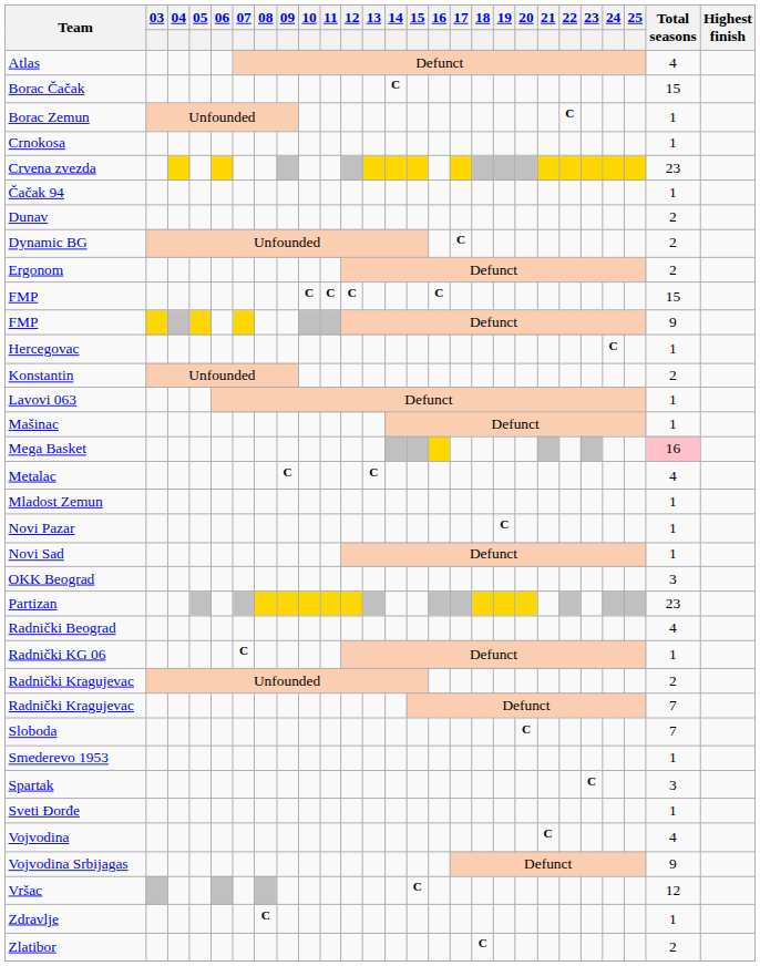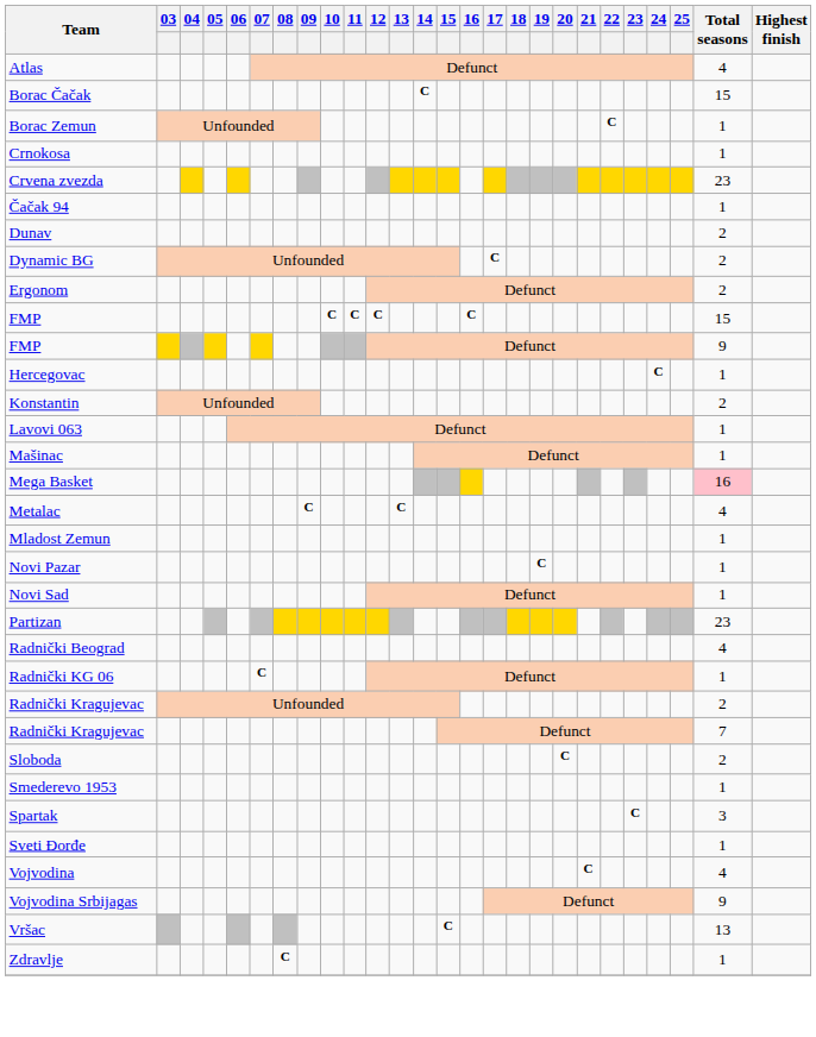 <table class="wikitable sortable" style="text-align:center; font-size:90%;;">
 <tr>
 <th rowspan="2" style="width:130px;">Team</th>
 <th><a href='#'>03</a></th>
 <th><a href='#'>04</a></th>
 <th><a href='#'>05</a></th>
 <th><a href='#'>06</a></th>
 <th><a href='#'>07</a></th>
 <th><a href='#'>08</a></th>
 <th><a href='#'>09</a></th>
 <th><a href='#'>10</a></th>
 <th><a href='#'>11</a></th>
 <th><a href='#'>12</a></th>
 <th><a href='#'>13</a></th>
 <th><a href='#'>14</a></th>
 <th><a href='#'>15</a></th>
 <th><a href='#'>16</a></th>
 <th><a href='#'>17</a></th>
 <th><a href='#'>18</a></th>
 <th><a href='#'>19</a></th>
 <th><a href='#'>20</a></th>
 <th><a href='#'>21</a></th>
 <th><a href='#'>22</a></th>
 <th><a href='#'>23</a></th>
 <th><a href='#'>24</a></th>
 <th><a href='#'>25</a></th>
 <th rowspan="2">Total<br>seasons</th>
 <th rowspan="2">Highest<br>finish</th>
 </tr>
 <tr style="text-align:center; height:20px;">
 <th scope=row></th>
 <th></th>
 <th></th>
 <th></th>
 <th></th>
 <th></th>
 <th></th>
 <th></th>
 <th></th>
 <th></th>
 <th></th>
 <th></th>
 <th></th>
 <th></th>
 <th></th>
 <th></th>
 <th></th>
 <th></th>
 <th></th>
 <th></th>
 <th></th>
 <th></th>
 <th></th>
 </tr>
 <tr>
 <td align=left><a href='#'>Atlas</a></td>
 <td></td>
 <td></td>
 <td></td>
 <td></td>
 <td style="background:#FBCEB1" colspan=19>Defunct</td>
 <td>4</td>
 <td></td>
 </tr>
 <tr>
 <td align=left><a href='#'>Borac Čačak</a></td>
 <td></td>
 <td></td>
 <td></td>
 <td></td>
 <td></td>
 <td></td>
 <td></td>
 <td></td>
 <td></td>
 <td></td>
 <td></td>
 <td><sup><strong>C</strong></sup></td>
 <td></td>
 <td></td>
 <td></td>
 <td></td>
 <td></td>
 <td></td>
 <td></td>
 <td></td>
 <td></td>
 <td></td>
 <td></td>
 <td>15</td>
 <td></td>
 </tr>
 <tr>
 <td align=left><a href='#'>Borac Zemun</a></td>
 <td style="background:#FBCEB1" colspan=7>Unfounded</td>
 <td></td>
 <td></td>
 <td></td>
 <td></td>
 <td></td>
 <td></td>
 <td></td>
 <td></td>
 <td></td>
 <td></td>
 <td></td>
 <td></td>
 <td><sup><strong>C</strong></sup></td>
 <td></td>
 <td></td>
 <td></td>
 <td>1</td>
 <td></td>
 </tr>
 <tr>
 <td align=left><a href='#'>Crnokosa</a></td>
 <td></td>
 <td></td>
 <td></td>
 <td></td>
 <td></td>
 <td></td>
 <td></td>
 <td></td>
 <td></td>
 <td></td>
 <td></td>
 <td></td>
 <td></td>
 <td></td>
 <td></td>
 <td></td>
 <td></td>
 <td></td>
 <td></td>
 <td></td>
 <td></td>
 <td></td>
 <td></td>
 <td>1</td>
 <td></td>
 </tr>
 <tr>
 <td align=left><a href='#'>Crvena zvezda</a></td>
 <td></td>
 <td bgcolor=gold></td>
 <td></td>
 <td bgcolor=gold></td>
 <td></td>
 <td></td>
 <td bgcolor=silver></td>
 <td></td>
 <td></td>
 <td bgcolor=silver></td>
 <td bgcolor=gold></td>
 <td bgcolor=gold></td>
 <td bgcolor=gold></td>
 <td></td>
 <td bgcolor=gold></td>
 <td bgcolor=silver></td>
 <td bgcolor=silver></td>
 <td bgcolor=silver></td>
 <td bgcolor=gold></td>
 <td bgcolor=gold></td>
 <td bgcolor=gold></td>
 <td bgcolor=gold></td>
 <td bgcolor=gold></td>
 <td>23</td>
 <td></td>
 </tr>
 <tr>
 <td align=left><a href='#'>Čačak 94</a></td>
 <td></td>
 <td></td>
 <td></td>
 <td></td>
 <td></td>
 <td></td>
 <td></td>
 <td></td>
 <td></td>
 <td></td>
 <td></td>
 <td></td>
 <td></td>
 <td></td>
 <td></td>
 <td></td>
 <td></td>
 <td></td>
 <td></td>
 <td></td>
 <td></td>
 <td></td>
 <td></td>
 <td>1</td>
 <td></td>
 </tr>
 <tr>
 <td align=left><a href='#'>Dunav</a></td>
 <td></td>
 <td></td>
 <td></td>
 <td></td>
 <td></td>
 <td></td>
 <td></td>
 <td></td>
 <td></td>
 <td></td>
 <td></td>
 <td></td>
 <td></td>
 <td></td>
 <td></td>
 <td></td>
 <td></td>
 <td></td>
 <td></td>
 <td></td>
 <td></td>
 <td></td>
 <td></td>
 <td>2</td>
 <td></td>
 </tr>
 <tr>
 <td align=left><a href='#'>Dynamic BG</a></td>
 <td style="background:#FBCEB1" colspan=13>Unfounded</td>
 <td></td>
 <td><sup><strong>C</strong></sup></td>
 <td></td>
 <td></td>
 <td></td>
 <td></td>
 <td></td>
 <td></td>
 <td></td>
 <td></td>
 <td>2</td>
 <td></td>
 </tr>
 <tr>
 <td align=left><a href='#'>Ergonom</a></td>
 <td></td>
 <td></td>
 <td></td>
 <td></td>
 <td></td>
 <td></td>
 <td></td>
 <td></td>
 <td></td>
 <td style="background:#FBCEB1" colspan=14>Defunct</td>
 <td>2</td>
 <td></td>
 </tr>
 <tr>
 <td align=left><a href='#'>FMP</a></td>
 <td></td>
 <td></td>
 <td></td>
 <td></td>
 <td></td>
 <td></td>
 <td></td>
 <td><sup><strong>C</strong></sup></td>
 <td><sup><strong>C</strong></sup></td>
 <td><sup><strong>C</strong></sup></td>
 <td></td>
 <td></td>
 <td></td>
 <td><sup><strong>C</strong></sup></td>
 <td></td>
 <td></td>
 <td></td>
 <td></td>
 <td></td>
 <td></td>
 <td></td>
 <td></td>
 <td></td>
 <td>15</td>
 <td></td>
 </tr>
 <tr>
 <td align=left><a href='#'>FMP</a></td>
 <td bgcolor=gold></td>
 <td bgcolor=silver></td>
 <td bgcolor=gold></td>
 <td></td>
 <td bgcolor=gold></td>
 <td></td>
 <td></td>
 <td bgcolor=silver></td>
 <td bgcolor=silver></td>
 <td style="background:#FBCEB1" colspan=14>Defunct</td>
 <td>9</td>
 <td></td>
 </tr>
 <tr>
 <td align=left><a href='#'>Hercegovac</a></td>
 <td></td>
 <td></td>
 <td></td>
 <td></td>
 <td></td>
 <td></td>
 <td></td>
 <td></td>
 <td></td>
 <td></td>
 <td></td>
 <td></td>
 <td></td>
 <td></td>
 <td></td>
 <td></td>
 <td></td>
 <td></td>
 <td></td>
 <td></td>
 <td></td>
 <td><sup><strong>C</strong></sup></td>
 <td></td>
 <td>1</td>
 <td></td>
 </tr>
 <tr>
 <td align=left><a href='#'>Konstantin</a></td>
 <td style="background:#FBCEB1" colspan=7>Unfounded</td>
 <td></td>
 <td></td>
 <td></td>
 <td></td>
 <td></td>
 <td></td>
 <td></td>
 <td></td>
 <td></td>
 <td></td>
 <td></td>
 <td></td>
 <td></td>
 <td></td>
 <td></td>
 <td></td>
 <td>2</td>
 <td></td>
 </tr>
 <tr>
 <td align=left><a href='#'>Lavovi 063</a></td>
 <td></td>
 <td></td>
 <td></td>
 <td style="background:#FBCEB1" colspan=20>Defunct</td>
 <td>1</td>
 <td></td>
 </tr>
 <tr>
 <td align=left><a href='#'>Mašinac</a></td>
 <td></td>
 <td></td>
 <td></td>
 <td></td>
 <td></td>
 <td></td>
 <td></td>
 <td></td>
 <td></td>
 <td></td>
 <td></td>
 <td style="background:#FBCEB1" colspan=12>Defunct</td>
 <td>1</td>
 <td></td>
 </tr>
 <tr>
 <td align=left><a href='#'>Mega Basket</a></td>
 <td></td>
 <td></td>
 <td></td>
 <td></td>
 <td></td>
 <td></td>
 <td></td>
 <td></td>
 <td></td>
 <td></td>
 <td></td>
 <td bgcolor=silver></td>
 <td bgcolor=silver></td>
 <td bgcolor=gold></td>
 <td></td>
 <td></td>
 <td></td>
 <td></td>
 <td bgcolor=silver></td>
 <td></td>
 <td bgcolor=silver></td>
 <td></td>
 <td></td>
 <td style="background: pink;">16</td>
 <td></td>
 </tr>
 <tr>
 <td align=left><a href='#'>Metalac</a></td>
 <td></td>
 <td></td>
 <td></td>
 <td></td>
 <td></td>
 <td></td>
 <td><sup><strong>C</strong></sup></td>
 <td></td>
 <td></td>
 <td></td>
 <td><sup><strong>C</strong></sup></td>
 <td></td>
 <td></td>
 <td></td>
 <td></td>
 <td></td>
 <td></td>
 <td></td>
 <td></td>
 <td></td>
 <td></td>
 <td></td>
 <td></td>
 <td>4</td>
 <td></td>
 </tr>
 <tr>
 <td align=left><a href='#'>Mladost Zemun</a></td>
 <td></td>
 <td></td>
 <td></td>
 <td></td>
 <td></td>
 <td></td>
 <td></td>
 <td></td>
 <td></td>
 <td></td>
 <td></td>
 <td></td>
 <td></td>
 <td></td>
 <td></td>
 <td></td>
 <td></td>
 <td></td>
 <td></td>
 <td></td>
 <td></td>
 <td></td>
 <td></td>
 <td>1</td>
 <td></td>
 </tr>
 <tr>
 <td align=left><a href='#'>Novi Pazar</a></td>
 <td></td>
 <td></td>
 <td></td>
 <td></td>
 <td></td>
 <td></td>
 <td></td>
 <td></td>
 <td></td>
 <td></td>
 <td></td>
 <td></td>
 <td></td>
 <td></td>
 <td></td>
 <td></td>
 <td><sup><strong>C</strong></sup></td>
 <td></td>
 <td></td>
 <td></td>
 <td></td>
 <td></td>
 <td></td>
 <td>1</td>
 <td></td>
 </tr>
 <tr>
 <td align=left><a href='#'>Novi Sad</a></td>
 <td></td>
 <td></td>
 <td></td>
 <td></td>
 <td></td>
 <td></td>
 <td></td>
 <td></td>
 <td></td>
 <td style="background:#FBCEB1" colspan=14>Defunct</td>
 <td>1</td>
 <td></td>
 </tr>
 <tr>
-<td align=left><a href='#'>OKK Beograd</a></td>
-<td></td>
-<td></td>
-<td></td>
-<td></td>
-<td></td>
-<td></td>
-<td></td>
-<td></td>
-<td></td>
-<td></td>
-<td></td>
-<td></td>
-<td></td>
-<td></td>
-<td></td>
-<td></td>
-<td></td>
-<td></td>
-<td></td>
-<td></td>
-<td></td>
-<td></td>
-<td></td>
-<td>3</td>
-<td></td>
-</tr>
-<tr>
 <td align=left><a href='#'>Partizan</a></td>
 <td></td>
 <td></td>
 <td bgcolor=silver></td>
 <td></td>
 <td bgcolor=silver></td>
 <td bgcolor=gold></td>
 <td bgcolor=gold></td>
 <td bgcolor=gold></td>
 <td bgcolor=gold></td>
 <td bgcolor=gold></td>
 <td bgcolor=silver></td>
 <td></td>
 <td></td>
 <td bgcolor=silver></td>
 <td bgcolor=silver></td>
 <td bgcolor=gold></td>
 <td bgcolor=gold></td>
 <td bgcolor=gold></td>
 <td></td>
 <td bgcolor=silver></td>
 <td></td>
 <td bgcolor=silver></td>
 <td bgcolor=silver></td>
 <td>23</td>
 <td></td>
 </tr>
 <tr>
 <td align=left><a href='#'>Radnički Beograd</a></td>
 <td></td>
 <td></td>
 <td></td>
 <td></td>
 <td></td>
 <td></td>
 <td></td>
 <td></td>
 <td></td>
 <td></td>
 <td></td>
 <td></td>
 <td></td>
 <td></td>
 <td></td>
 <td></td>
 <td></td>
 <td></td>
 <td></td>
 <td></td>
 <td></td>
 <td></td>
 <td></td>
 <td>4</td>
 <td></td>
 </tr>
 <tr>
 <td align=left><a href='#'>Radnički KG 06</a></td>
 <td></td>
 <td></td>
 <td></td>
 <td></td>
 <td><sup><strong>C</strong></sup></td>
 <td></td>
 <td></td>
 <td></td>
 <td></td>
 <td style="background:#FBCEB1" colspan=14>Defunct</td>
 <td>1</td>
 <td></td>
 </tr>
 <tr>
 <td align=left><a href='#'>Radnički Kragujevac</a></td>
 <td style="background:#FBCEB1" colspan=13>Unfounded</td>
 <td></td>
 <td></td>
 <td></td>
 <td></td>
 <td></td>
 <td></td>
 <td></td>
 <td></td>
 <td></td>
 <td></td>
 <td>2</td>
 <td></td>
 </tr>
 <tr>
 <td align=left><a href='#'>Radnički Kragujevac</a></td>
 <td></td>
 <td></td>
 <td></td>
 <td></td>
 <td></td>
 <td></td>
 <td></td>
 <td></td>
 <td></td>
 <td></td>
 <td></td>
 <td></td>
 <td style="background:#FBCEB1" colspan=11>Defunct</td>
 <td>7</td>
 <td></td>
 </tr>
 <tr>
 <td align=left><a href='#'>Sloboda</a></td>
 <td></td>
 <td></td>
 <td></td>
 <td></td>
 <td></td>
 <td></td>
 <td></td>
 <td></td>
 <td></td>
 <td></td>
 <td></td>
 <td></td>
 <td></td>
 <td></td>
 <td></td>
 <td></td>
 <td></td>
 <td><sup><strong>C</strong></sup></td>
 <td></td>
 <td></td>
 <td></td>
 <td></td>
 <td></td>
-<td>7</td>
+<td>2</td>
 <td></td>
 </tr>
 <tr>
 <td align=left><a href='#'>Smederevo 1953</a></td>
 <td></td>
 <td></td>
 <td></td>
 <td></td>
 <td></td>
 <td></td>
 <td></td>
 <td></td>
 <td></td>
 <td></td>
 <td></td>
 <td></td>
 <td></td>
 <td></td>
 <td></td>
 <td></td>
 <td></td>
 <td></td>
 <td></td>
 <td></td>
 <td></td>
 <td></td>
 <td></td>
 <td>1</td>
 <td></td>
 </tr>
 <tr>
 <td align=left><a href='#'>Spartak</a></td>
 <td></td>
 <td></td>
 <td></td>
 <td></td>
 <td></td>
 <td></td>
 <td></td>
 <td></td>
 <td></td>
 <td></td>
 <td></td>
 <td></td>
 <td></td>
 <td></td>
 <td></td>
 <td></td>
 <td></td>
 <td></td>
 <td></td>
 <td></td>
 <td><sup><strong>C</strong></sup></td>
 <td></td>
 <td></td>
 <td>3</td>
 <td></td>
 </tr>
 <tr>
 <td align=left><a href='#'>Sveti Đorđe</a></td>
 <td></td>
 <td></td>
 <td></td>
 <td></td>
 <td></td>
 <td></td>
 <td></td>
 <td></td>
 <td></td>
 <td></td>
 <td></td>
 <td></td>
 <td></td>
 <td></td>
 <td></td>
 <td></td>
 <td></td>
 <td></td>
 <td></td>
 <td></td>
 <td></td>
 <td></td>
 <td></td>
 <td>1</td>
 <td></td>
 </tr>
 <tr>
 <td align=left><a href='#'>Vojvodina</a></td>
 <td></td>
 <td></td>
 <td></td>
 <td></td>
 <td></td>
 <td></td>
 <td></td>
 <td></td>
 <td></td>
 <td></td>
 <td></td>
 <td></td>
 <td></td>
 <td></td>
 <td></td>
 <td></td>
 <td></td>
 <td></td>
 <td><sup><strong>C</strong></sup></td>
 <td></td>
 <td></td>
 <td></td>
 <td></td>
 <td>4</td>
 <td></td>
 </tr>
 <tr>
 <td align=left><a href='#'>Vojvodina Srbijagas</a></td>
 <td></td>
 <td></td>
 <td></td>
 <td></td>
 <td></td>
 <td></td>
 <td></td>
 <td></td>
 <td></td>
 <td></td>
 <td></td>
 <td></td>
 <td></td>
 <td></td>
 <td style="background:#FBCEB1" colspan=9>Defunct</td>
 <td>9</td>
 <td></td>
 </tr>
 <tr>
 <td align=left><a href='#'>Vršac</a></td>
 <td bgcolor=silver></td>
 <td></td>
 <td></td>
 <td bgcolor=silver></td>
 <td></td>
 <td bgcolor=silver></td>
 <td></td>
 <td></td>
 <td></td>
 <td></td>
 <td></td>
 <td></td>
 <td><sup><strong>C</strong></sup></td>
 <td></td>
 <td></td>
 <td></td>
 <td></td>
 <td></td>
 <td></td>
 <td></td>
 <td></td>
 <td></td>
 <td></td>
-<td>12</td>
+<td>13</td>
 <td></td>
 </tr>
 <tr>
 <td align=left><a href='#'>Zdravlje</a></td>
 <td></td>
 <td></td>
 <td></td>
 <td></td>
 <td></td>
 <td><sup><strong>C</strong></sup></td>
 <td></td>
 <td></td>
 <td></td>
 <td></td>
 <td></td>
 <td></td>
 <td></td>
 <td></td>
 <td></td>
 <td></td>
 <td></td>
 <td></td>
 <td></td>
 <td></td>
 <td></td>
 <td></td>
 <td></td>
 <td>1</td>
 <td></td>
 </tr>
 <tr>
-<td align=left><a href='#'>Zlatibor</a></td>
-<td></td>
-<td></td>
-<td></td>
-<td></td>
-<td></td>
-<td></td>
-<td></td>
-<td></td>
-<td></td>
-<td></td>
-<td></td>
-<td></td>
-<td></td>
-<td></td>
-<td></td>
-<td><sup><strong>C</strong></sup></td>
-<td></td>
-<td></td>
-<td></td>
-<td></td>
-<td></td>
-<td></td>
-<td></td>
-<td>2</td>
-<td></td>
-</tr>
-<tr>
 </tr>
 </table>
